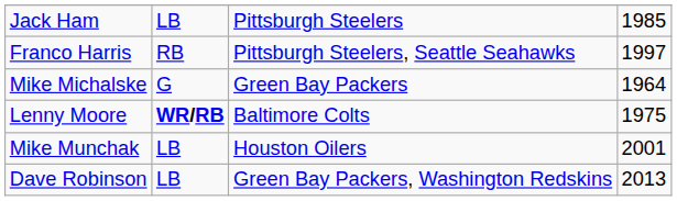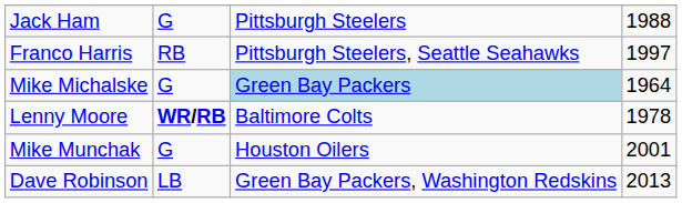 <table class="wikitable">
 <tr>
 </tr>
 <tr>
 <td><a href='#'>Jack Ham</a></td>
-<td><a href='#'>LB</a></td>
+<td><a href='#'>G</a></td>
 <td><a href='#'>Pittsburgh Steelers</a></td>
-<td>1985</td>
+<td>1988</td>
 </tr>
 <tr>
 <td><a href='#'>Franco Harris</a></td>
 <td><a href='#'>RB</a></td>
 <td><a href='#'>Pittsburgh Steelers</a>, <a href='#'>Seattle Seahawks</a></td>
 <td>1997</td>
 </tr>
 <tr>
 <td><a href='#'>Mike Michalske</a></td>
 <td><a href='#'>G</a></td>
-<td><a href='#'>Green Bay Packers</a></td>
+<td style="background: lightblue;"><a href='#'>Green Bay Packers</a></td>
 <td>1964</td>
 </tr>
 <tr>
 <td><a href='#'>Lenny Moore</a></td>
 <td><strong><a href='#'>WR</a>/<a href='#'>RB</a></strong></td>
 <td><a href='#'>Baltimore Colts</a></td>
-<td>1975</td>
+<td>1978</td>
 </tr>
 <tr>
 <td><a href='#'>Mike Munchak</a></td>
-<td><a href='#'>LB</a></td>
+<td><a href='#'>G</a></td>
 <td><a href='#'>Houston Oilers</a></td>
 <td>2001</td>
 </tr>
 <tr>
 <td><a href='#'>Dave Robinson</a></td>
 <td><a href='#'>LB</a></td>
 <td><a href='#'>Green Bay Packers</a>, <a href='#'>Washington Redskins</a></td>
 <td>2013</td>
 </tr>
 </table>
